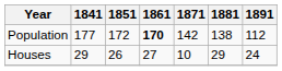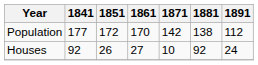 <table class="wikitable">
 <tr>
 <th>Year</th>
 <th>1841</th>
 <th>1851</th>
 <th>1861</th>
 <th>1871</th>
 <th>1881</th>
 <th>1891</th>
 </tr>
 <tr>
 <td>Population</td>
 <td>177</td>
 <td>172</td>
-<td><strong>170</strong></td>
+<td>170</td>
 <td>142</td>
 <td>138</td>
 <td>112</td>
 </tr>
 <tr>
 <td>Houses</td>
-<td>29</td>
+<td>92</td>
 <td>26</td>
 <td>27</td>
 <td>10</td>
-<td>29</td>
+<td>92</td>
 <td>24</td>
 </tr>
 <tr>
 </tr>
 </table>
